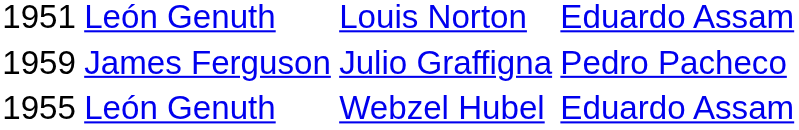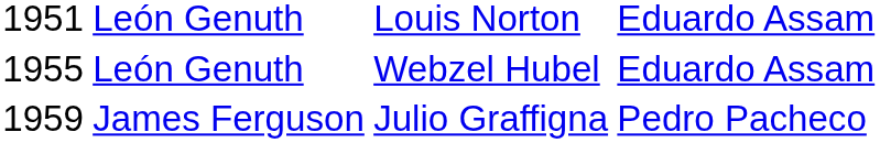 <table>
 <tr>
 <td>1951</td>
 <td><a href='#'>León Genuth</a><br></td>
 <td><a href='#'>Louis Norton</a><br></td>
 <td><a href='#'>Eduardo Assam</a><br></td>
 </tr>
 <tr>
+<td>1955</td>
+<td><a href='#'>León Genuth</a><br></td>
+<td><a href='#'>Webzel Hubel</a><br></td>
+<td><a href='#'>Eduardo Assam</a><br></td>
+</tr>
+<tr>
 <td>1959</td>
 <td><a href='#'>James Ferguson</a><br></td>
 <td><a href='#'>Julio Graffigna</a><br></td>
 <td><a href='#'>Pedro Pacheco</a><br></td>
 </tr>
-<tr>
-<td>1955</td>
-<td><a href='#'>León Genuth</a><br></td>
-<td><a href='#'>Webzel Hubel</a><br></td>
-<td><a href='#'>Eduardo Assam</a><br></td>
-</tr>
 </table>
